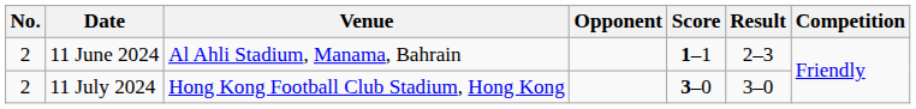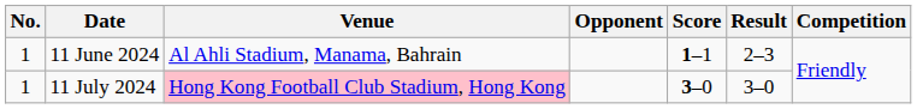 <table class="wikitable sortable">
 <tr>
 <th scope="col">No.</th>
 <th scope="col">Date</th>
 <th scope="col">Venue</th>
 <th scope="col">Opponent</th>
 <th scope="col">Score</th>
 <th scope="col">Result</th>
 <th scope="col">Competition</th>
 </tr>
 <tr>
-<td align=center>2</td>
+<td align=center>1</td>
 <td>11 June 2024</td>
 <td><a href='#'>Al Ahli Stadium</a>, <a href='#'>Manama</a>, Bahrain</td>
 <td></td>
 <td align=center><strong>1</strong>–1</td>
 <td align=center>2–3</td>
 <td rowspan=2><a href='#'>Friendly</a></td>
 </tr>
 <tr>
-<td align=center>2</td>
+<td align=center>1</td>
 <td>11 July 2024</td>
-<td><a href='#'>Hong Kong Football Club Stadium</a>, <a href='#'>Hong Kong</a></td>
+<td style="background: pink;"><a href='#'>Hong Kong Football Club Stadium</a>, <a href='#'>Hong Kong</a></td>
 <td></td>
 <td align=center><strong>3</strong>–0</td>
 <td align=center>3–0</td>
 </tr>
 </table>
